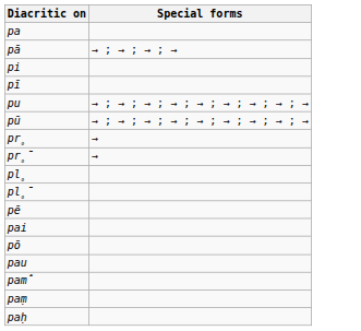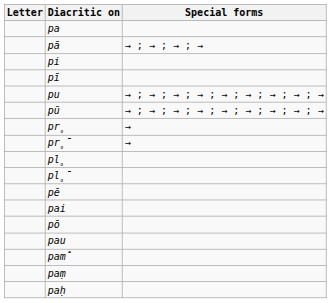 <table class="wikitable">
 <tr>
+<th>Letter</th>
 <th>Diacritic on </th>
 <th>Special forms</th>
 </tr>
 <tr>
+<td></td>
 <td> <em>pa</em></td>
 <td></td>
 </tr>
 <tr>
+<td></td>
 <td> <em>pā</em></td>
 <td> → ;  → ;  → ;  → </td>
 </tr>
 <tr>
+<td></td>
 <td> <em>pi</em></td>
 <td></td>
 </tr>
 <tr>
+<td></td>
 <td> <em>pī</em></td>
 <td></td>
 </tr>
 <tr>
+<td></td>
 <td> <em>pu</em></td>
 <td> → ;  → ;  → ;  → ;  → ;  → ;  → ;  → ;  → </td>
 </tr>
 <tr>
+<td></td>
 <td> <em>pū</em></td>
 <td> → ;  → ;  → ;  → ;  → ;  → ;  → ;  → ;  → </td>
 </tr>
 <tr>
+<td></td>
 <td> <em>pr̥</em></td>
 <td> → </td>
 </tr>
 <tr>
+<td></td>
 <td>  <em>pr̥̄</em></td>
 <td> → </td>
 </tr>
 <tr>
+<td></td>
 <td> <em>pl̥</em></td>
 <td></td>
 </tr>
 <tr>
+<td></td>
 <td> <em>pl̥̄</em></td>
 <td></td>
 </tr>
 <tr>
+<td></td>
 <td> <em>pē</em></td>
 <td></td>
 </tr>
 <tr>
+<td></td>
 <td> <em>pai</em></td>
 <td></td>
 </tr>
 <tr>
+<td></td>
 <td> <em>pō</em></td>
 <td></td>
 </tr>
 <tr>
+<td></td>
 <td> <em>pau</em></td>
 <td></td>
 </tr>
 <tr>
+<td></td>
 <td> <em>pam̐</em></td>
 <td></td>
 </tr>
 <tr>
+<td></td>
 <td> <em>paṃ</em></td>
 <td></td>
 </tr>
 <tr>
+<td></td>
 <td> <em>paḥ</em></td>
 <td></td>
 </tr>
 </table>
